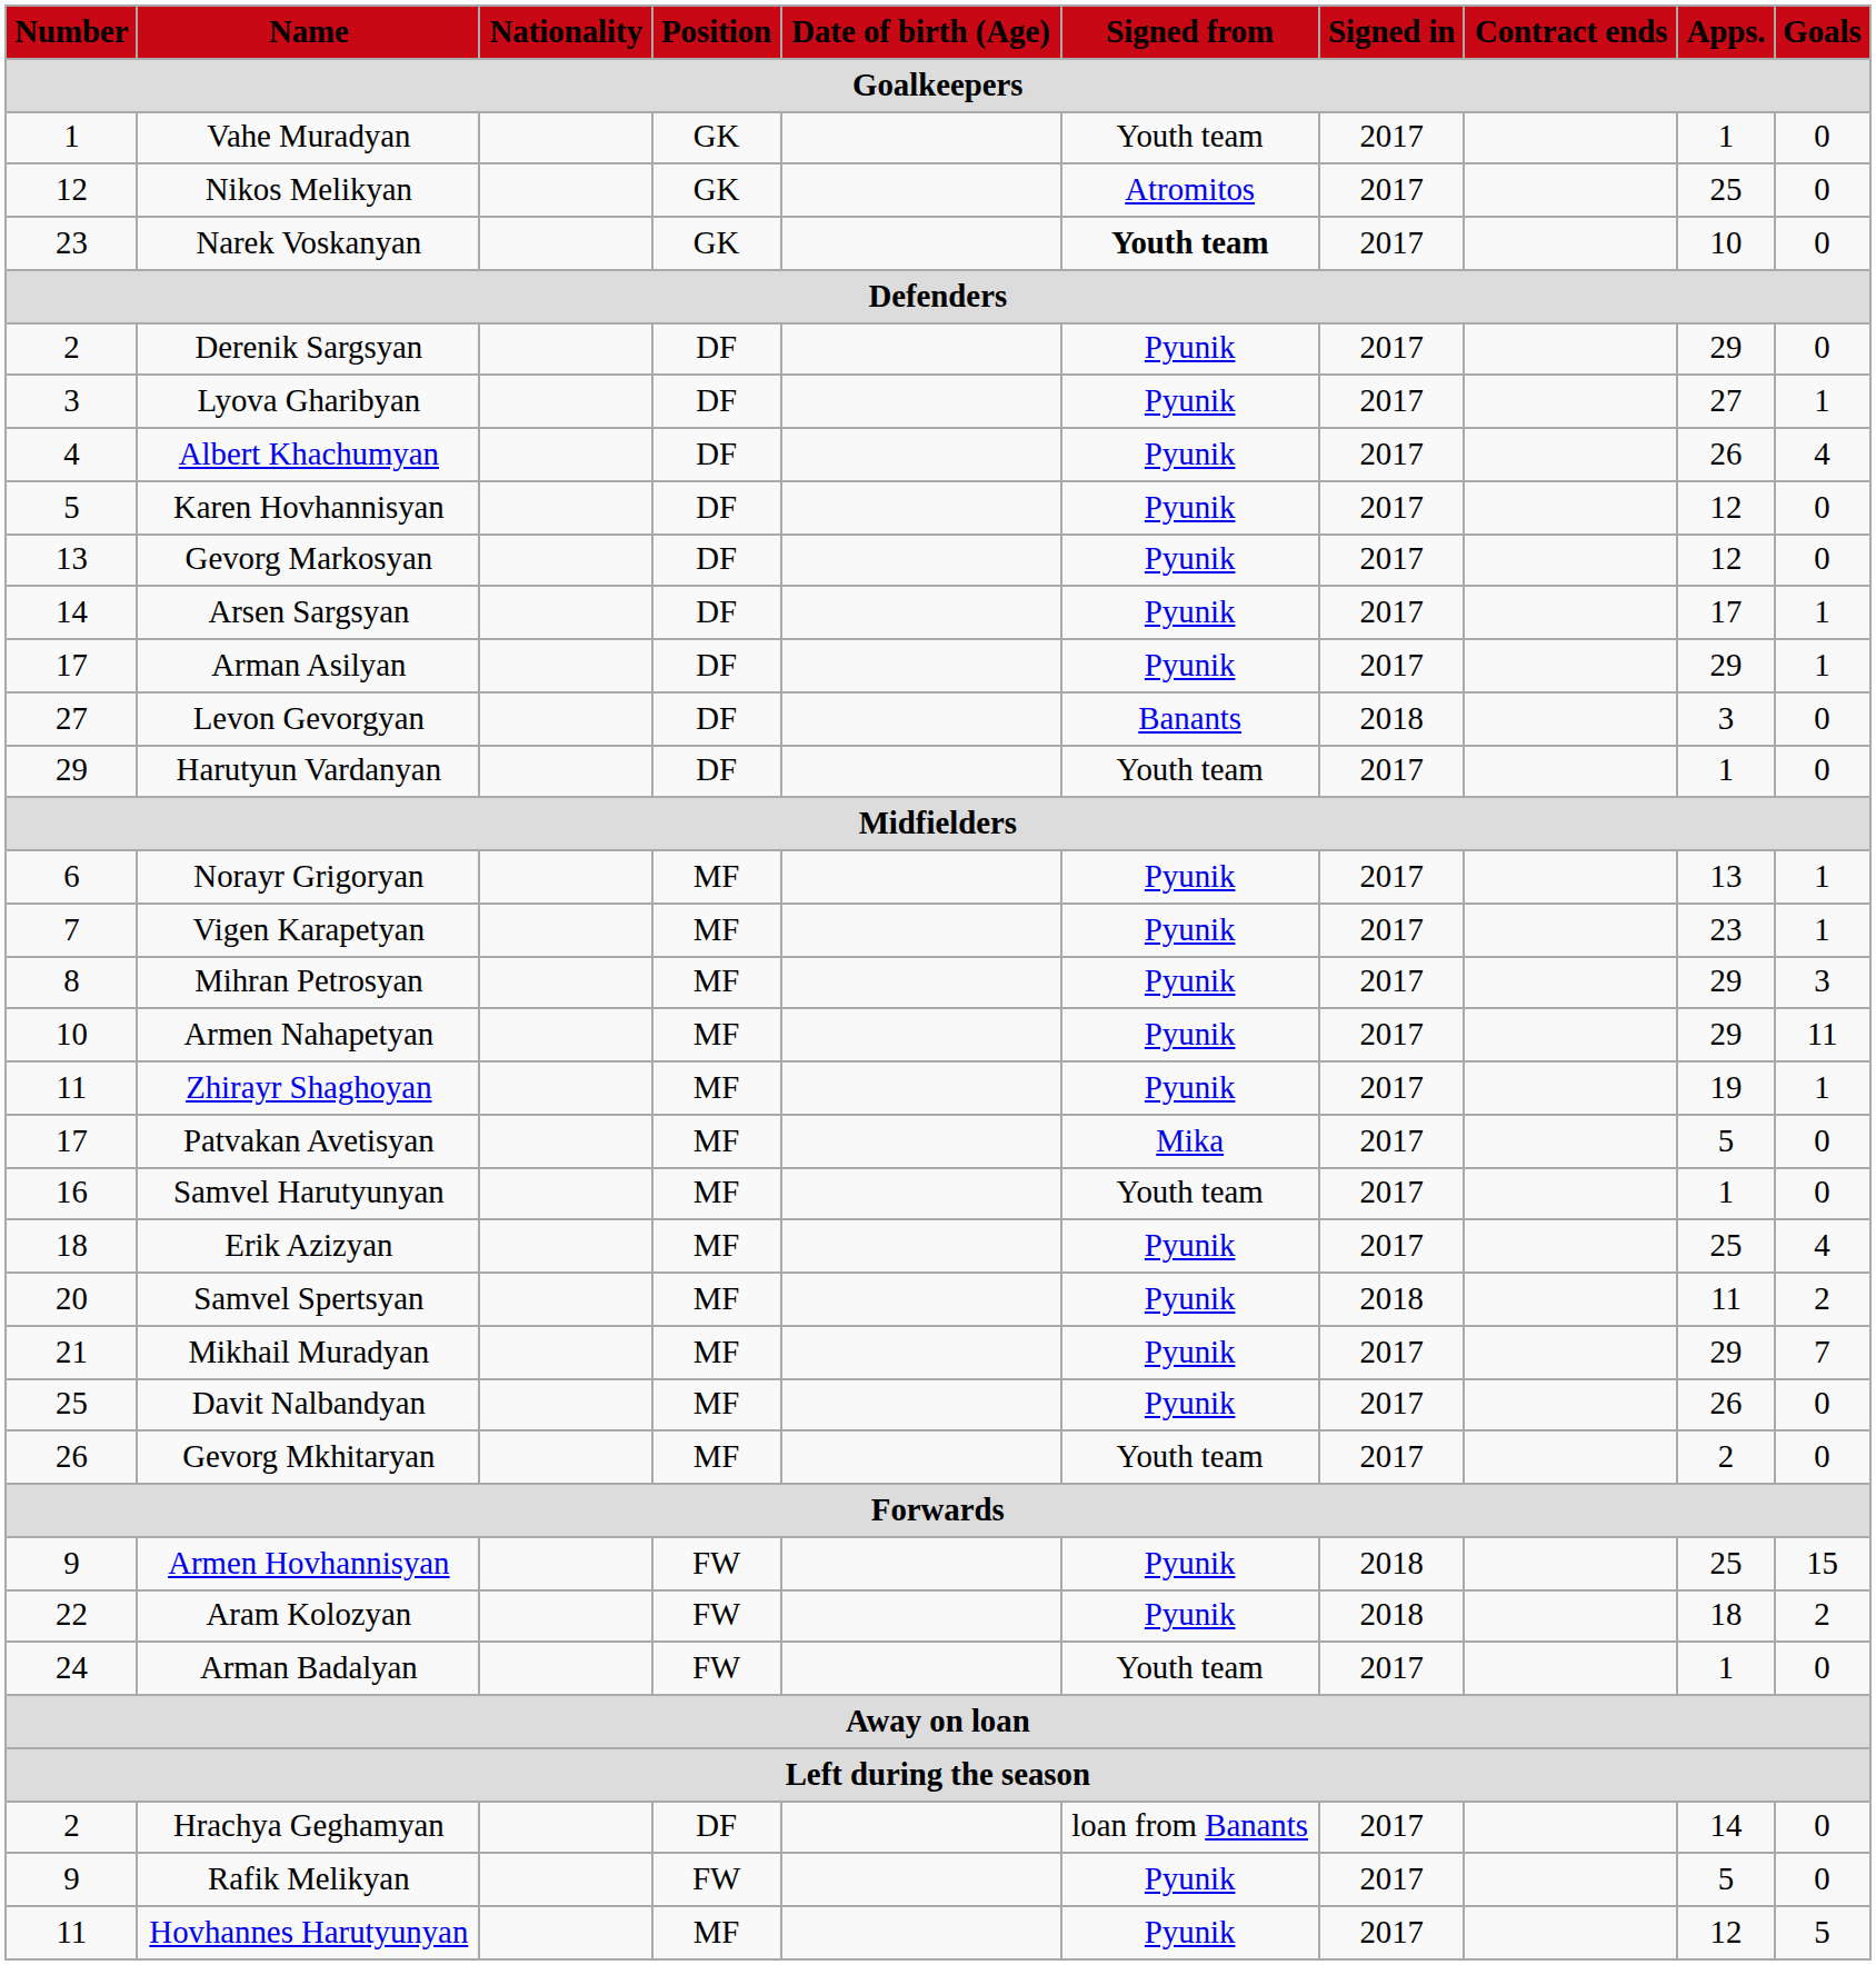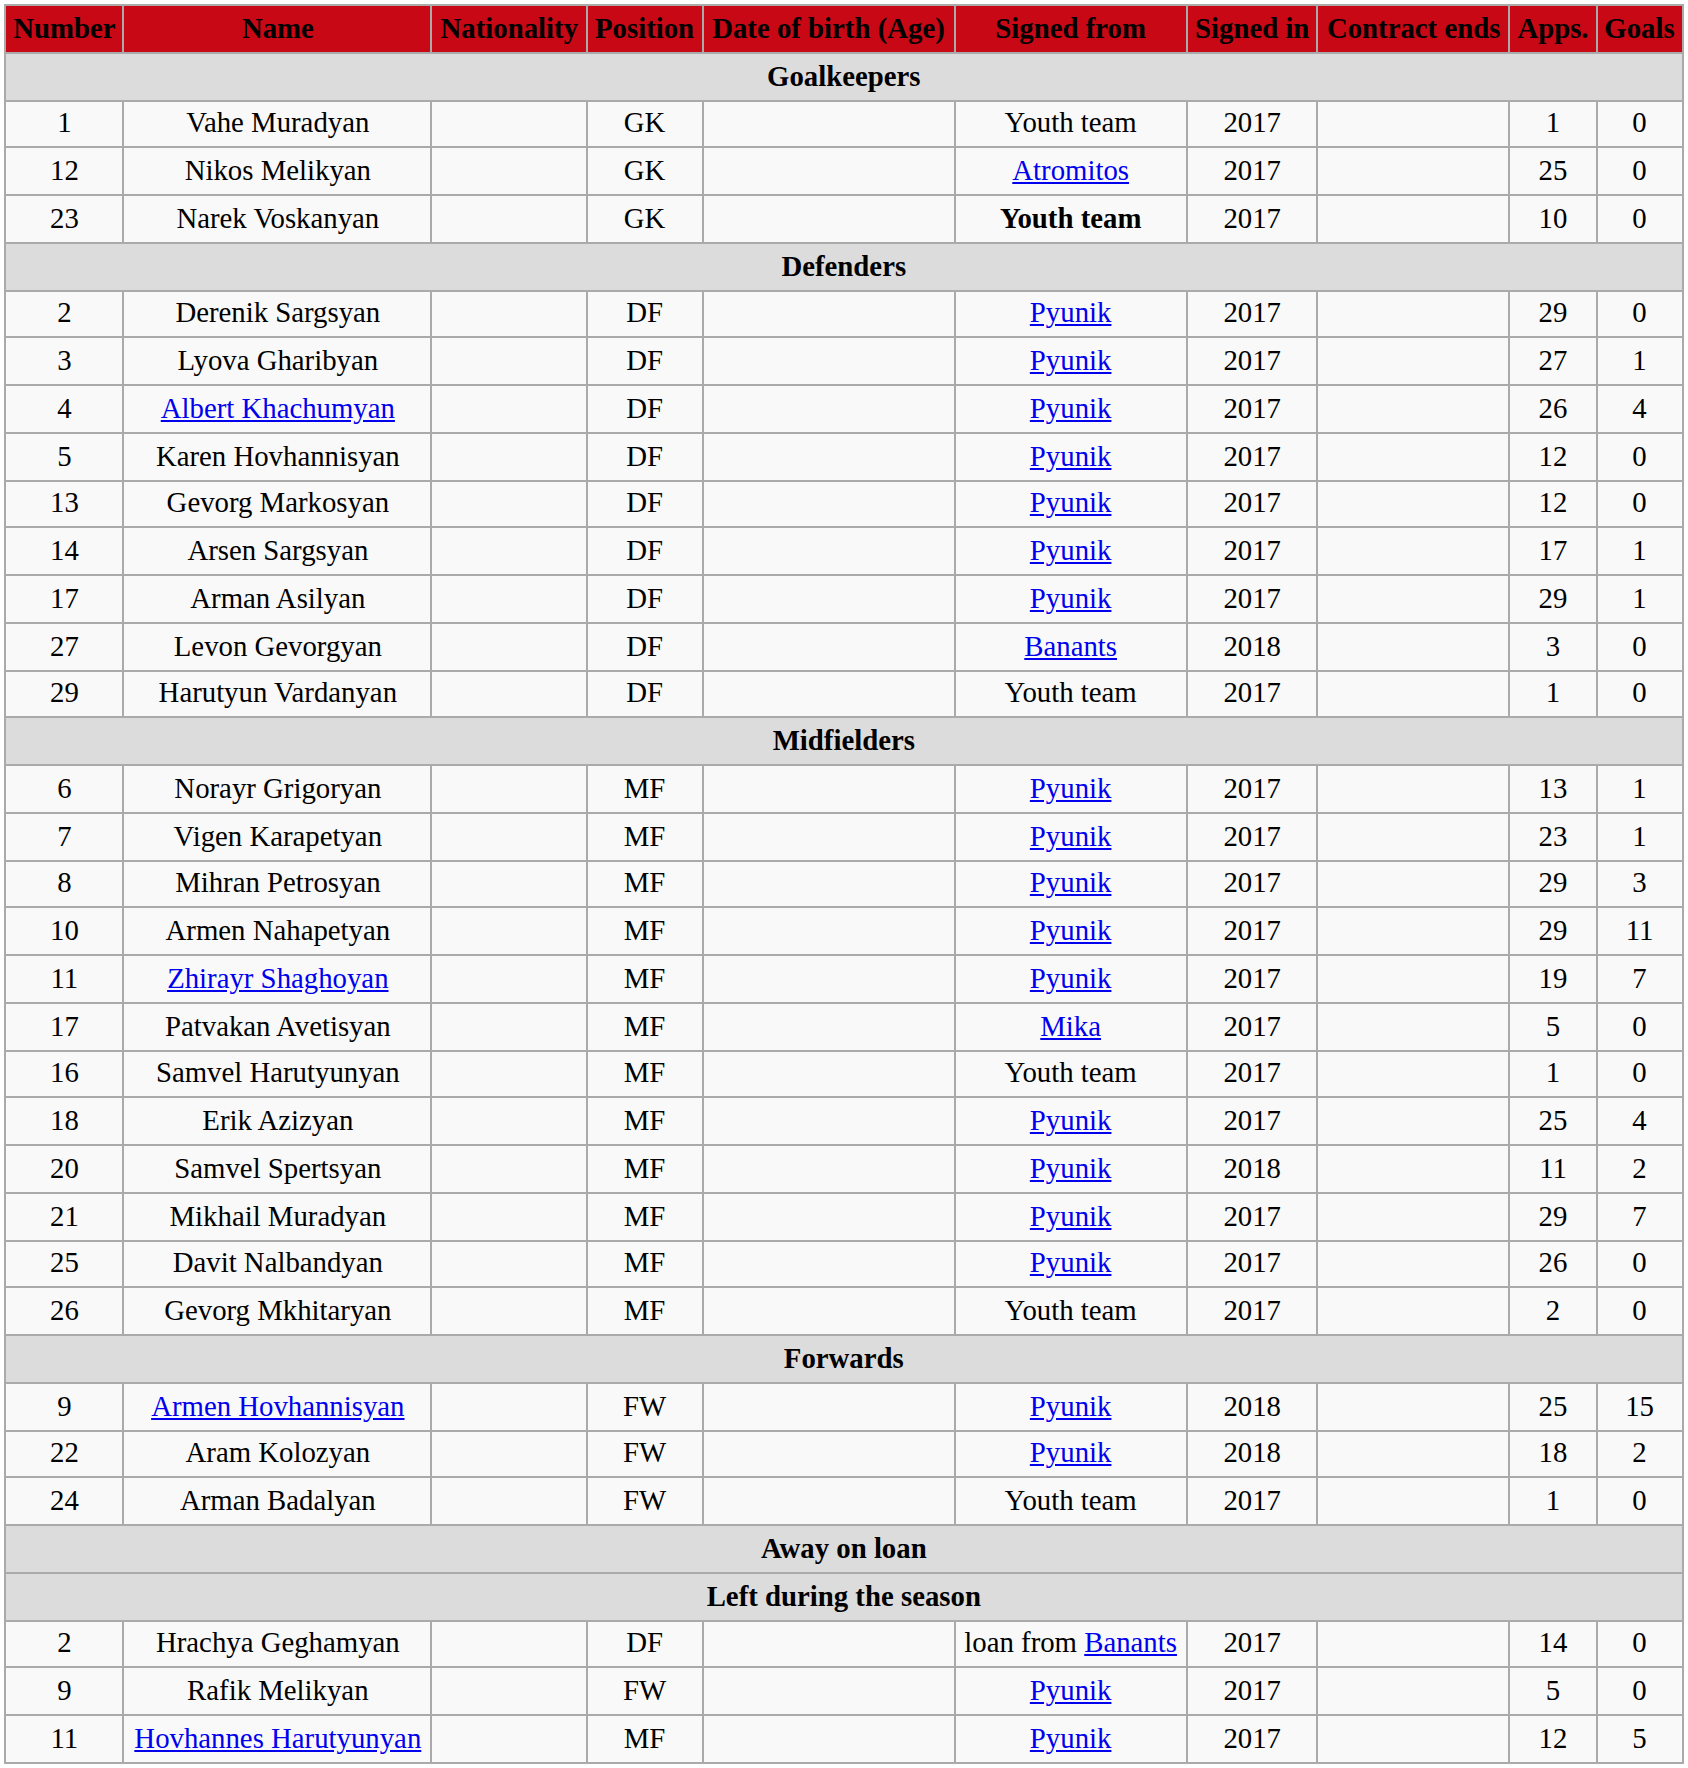 <table class="wikitable"  style="text-align:center; font-size:90%; width:95%;">
 <tr>
 <th style="background:#C80815; color:black; text-align:center;">Number</th>
 <th style="background:#C80815; color:black; text-align:center;">Name</th>
 <th style="background:#C80815; color:black; text-align:center;">Nationality</th>
 <th style="background:#C80815; color:black; text-align:center;">Position</th>
 <th style="background:#C80815; color:black; text-align:center;">Date of birth (Age)</th>
 <th style="background:#C80815; color:black; text-align:center;">Signed from</th>
 <th style="background:#C80815; color:black; text-align:center;">Signed in</th>
 <th style="background:#C80815; color:black; text-align:center;">Contract ends</th>
 <th style="background:#C80815; color:black; text-align:center;">Apps.</th>
 <th style="background:#C80815; color:black; text-align:center;">Goals</th>
 </tr>
 <tr>
 <th colspan="11"  style="background:#dcdcdc; text-align:center;">Goalkeepers</th>
 </tr>
 <tr>
 <td>1</td>
 <td>Vahe Muradyan</td>
 <td></td>
 <td>GK</td>
 <td></td>
 <td>Youth team</td>
 <td>2017</td>
 <td></td>
 <td>1</td>
 <td>0</td>
 </tr>
 <tr>
 <td>12</td>
 <td>Nikos Melikyan</td>
 <td></td>
 <td>GK</td>
 <td></td>
 <td><a href='#'>Atromitos</a></td>
 <td>2017</td>
 <td></td>
 <td>25</td>
 <td>0</td>
 </tr>
 <tr>
 <td>23</td>
 <td>Narek Voskanyan</td>
 <td></td>
 <td>GK</td>
 <td></td>
 <td><strong>Youth team</strong></td>
 <td>2017</td>
 <td></td>
 <td>10</td>
 <td>0</td>
 </tr>
 <tr>
 <th colspan="11"  style="background:#dcdcdc; text-align:center;">Defenders</th>
 </tr>
 <tr>
 <td>2</td>
 <td>Derenik Sargsyan</td>
 <td></td>
 <td>DF</td>
 <td></td>
 <td><a href='#'>Pyunik</a></td>
 <td>2017</td>
 <td></td>
 <td>29</td>
 <td>0</td>
 </tr>
 <tr>
 <td>3</td>
 <td>Lyova Gharibyan</td>
 <td></td>
 <td>DF</td>
 <td></td>
 <td><a href='#'>Pyunik</a></td>
 <td>2017</td>
 <td></td>
 <td>27</td>
 <td>1</td>
 </tr>
 <tr>
 <td>4</td>
 <td><a href='#'>Albert Khachumyan</a></td>
 <td></td>
 <td>DF</td>
 <td></td>
 <td><a href='#'>Pyunik</a></td>
 <td>2017</td>
 <td></td>
 <td>26</td>
 <td>4</td>
 </tr>
 <tr>
 <td>5</td>
 <td>Karen Hovhannisyan</td>
 <td></td>
 <td>DF</td>
 <td></td>
 <td><a href='#'>Pyunik</a></td>
 <td>2017</td>
 <td></td>
 <td>12</td>
 <td>0</td>
 </tr>
 <tr>
 <td>13</td>
 <td>Gevorg Markosyan</td>
 <td></td>
 <td>DF</td>
 <td></td>
 <td><a href='#'>Pyunik</a></td>
 <td>2017</td>
 <td></td>
 <td>12</td>
 <td>0</td>
 </tr>
 <tr>
 <td>14</td>
 <td>Arsen Sargsyan</td>
 <td></td>
 <td>DF</td>
 <td></td>
 <td><a href='#'>Pyunik</a></td>
 <td>2017</td>
 <td></td>
 <td>17</td>
 <td>1</td>
 </tr>
 <tr>
 <td>17</td>
 <td>Arman Asilyan</td>
 <td></td>
 <td>DF</td>
 <td></td>
 <td><a href='#'>Pyunik</a></td>
 <td>2017</td>
 <td></td>
 <td>29</td>
 <td>1</td>
 </tr>
 <tr>
 <td>27</td>
 <td>Levon Gevorgyan</td>
 <td></td>
 <td>DF</td>
 <td></td>
 <td><a href='#'>Banants</a></td>
 <td>2018</td>
 <td></td>
 <td>3</td>
 <td>0</td>
 </tr>
 <tr>
 <td>29</td>
 <td>Harutyun Vardanyan</td>
 <td></td>
 <td>DF</td>
 <td></td>
 <td>Youth team</td>
 <td>2017</td>
 <td></td>
 <td>1</td>
 <td>0</td>
 </tr>
 <tr>
 <th colspan="11"  style="background:#dcdcdc; text-align:center;">Midfielders</th>
 </tr>
 <tr>
 <td>6</td>
 <td>Norayr Grigoryan</td>
 <td></td>
 <td>MF</td>
 <td></td>
 <td><a href='#'>Pyunik</a></td>
 <td>2017</td>
 <td></td>
 <td>13</td>
 <td>1</td>
 </tr>
 <tr>
 <td>7</td>
 <td>Vigen Karapetyan</td>
 <td></td>
 <td>MF</td>
 <td></td>
 <td><a href='#'>Pyunik</a></td>
 <td>2017</td>
 <td></td>
 <td>23</td>
 <td>1</td>
 </tr>
 <tr>
 <td>8</td>
 <td>Mihran Petrosyan</td>
 <td></td>
 <td>MF</td>
 <td></td>
 <td><a href='#'>Pyunik</a></td>
 <td>2017</td>
 <td></td>
 <td>29</td>
 <td>3</td>
 </tr>
 <tr>
 <td>10</td>
 <td>Armen Nahapetyan</td>
 <td></td>
 <td>MF</td>
 <td></td>
 <td><a href='#'>Pyunik</a></td>
 <td>2017</td>
 <td></td>
 <td>29</td>
 <td>11</td>
 </tr>
 <tr>
 <td>11</td>
 <td><a href='#'>Zhirayr Shaghoyan</a></td>
 <td></td>
 <td>MF</td>
 <td></td>
 <td><a href='#'>Pyunik</a></td>
 <td>2017</td>
 <td></td>
 <td>19</td>
-<td>1</td>
+<td>7</td>
 </tr>
 <tr>
 <td>17</td>
 <td>Patvakan Avetisyan</td>
 <td></td>
 <td>MF</td>
 <td></td>
 <td><a href='#'>Mika</a></td>
 <td>2017</td>
 <td></td>
 <td>5</td>
 <td>0</td>
 </tr>
 <tr>
 <td>16</td>
 <td>Samvel Harutyunyan</td>
 <td></td>
 <td>MF</td>
 <td></td>
 <td>Youth team</td>
 <td>2017</td>
 <td></td>
 <td>1</td>
 <td>0</td>
 </tr>
 <tr>
 <td>18</td>
 <td>Erik Azizyan</td>
 <td></td>
 <td>MF</td>
 <td></td>
 <td><a href='#'>Pyunik</a></td>
 <td>2017</td>
 <td></td>
 <td>25</td>
 <td>4</td>
 </tr>
 <tr>
 <td>20</td>
 <td>Samvel Spertsyan</td>
 <td></td>
 <td>MF</td>
 <td></td>
 <td><a href='#'>Pyunik</a></td>
 <td>2018</td>
 <td></td>
 <td>11</td>
 <td>2</td>
 </tr>
 <tr>
 <td>21</td>
 <td>Mikhail Muradyan</td>
 <td></td>
 <td>MF</td>
 <td></td>
 <td><a href='#'>Pyunik</a></td>
 <td>2017</td>
 <td></td>
 <td>29</td>
 <td>7</td>
 </tr>
 <tr>
 <td>25</td>
 <td>Davit Nalbandyan</td>
 <td></td>
 <td>MF</td>
 <td></td>
 <td><a href='#'>Pyunik</a></td>
 <td>2017</td>
 <td></td>
 <td>26</td>
 <td>0</td>
 </tr>
 <tr>
 <td>26</td>
 <td>Gevorg Mkhitaryan</td>
 <td></td>
 <td>MF</td>
 <td></td>
 <td>Youth team</td>
 <td>2017</td>
 <td></td>
 <td>2</td>
 <td>0</td>
 </tr>
 <tr>
 <th colspan="11"  style="background:#dcdcdc; text-align:center;">Forwards</th>
 </tr>
 <tr>
 <td>9</td>
 <td><a href='#'>Armen Hovhannisyan</a></td>
 <td></td>
 <td>FW</td>
 <td></td>
 <td><a href='#'>Pyunik</a></td>
 <td>2018</td>
 <td></td>
 <td>25</td>
 <td>15</td>
 </tr>
 <tr>
 <td>22</td>
 <td>Aram Kolozyan</td>
 <td></td>
 <td>FW</td>
 <td></td>
 <td><a href='#'>Pyunik</a></td>
 <td>2018</td>
 <td></td>
 <td>18</td>
 <td>2</td>
 </tr>
 <tr>
 <td>24</td>
 <td>Arman Badalyan</td>
 <td></td>
 <td>FW</td>
 <td></td>
 <td>Youth team</td>
 <td>2017</td>
 <td></td>
 <td>1</td>
 <td>0</td>
 </tr>
 <tr>
 <th colspan="11"  style="background:#dcdcdc; text-align:center;">Away on loan</th>
 </tr>
 <tr>
 <th colspan="11"  style="background:#dcdcdc; text-align:center;">Left during the season</th>
 </tr>
 <tr>
 <td>2</td>
 <td>Hrachya Geghamyan</td>
 <td></td>
 <td>DF</td>
 <td></td>
 <td>loan from <a href='#'>Banants</a></td>
 <td>2017</td>
 <td></td>
 <td>14</td>
 <td>0</td>
 </tr>
 <tr>
 <td>9</td>
 <td>Rafik Melikyan</td>
 <td></td>
 <td>FW</td>
 <td></td>
 <td><a href='#'>Pyunik</a></td>
 <td>2017</td>
 <td></td>
 <td>5</td>
 <td>0</td>
 </tr>
 <tr>
 <td>11</td>
 <td><a href='#'>Hovhannes Harutyunyan</a></td>
 <td></td>
 <td>MF</td>
 <td></td>
 <td><a href='#'>Pyunik</a></td>
 <td>2017</td>
 <td></td>
 <td>12</td>
 <td>5</td>
 </tr>
 </table>
